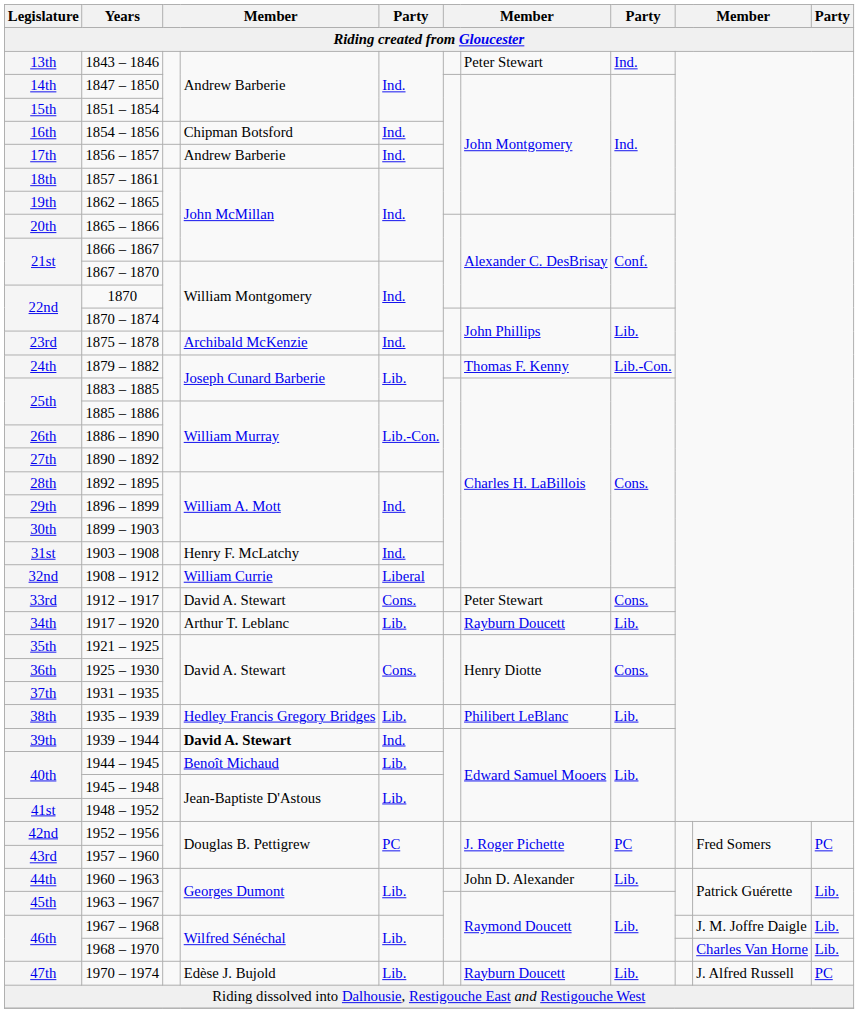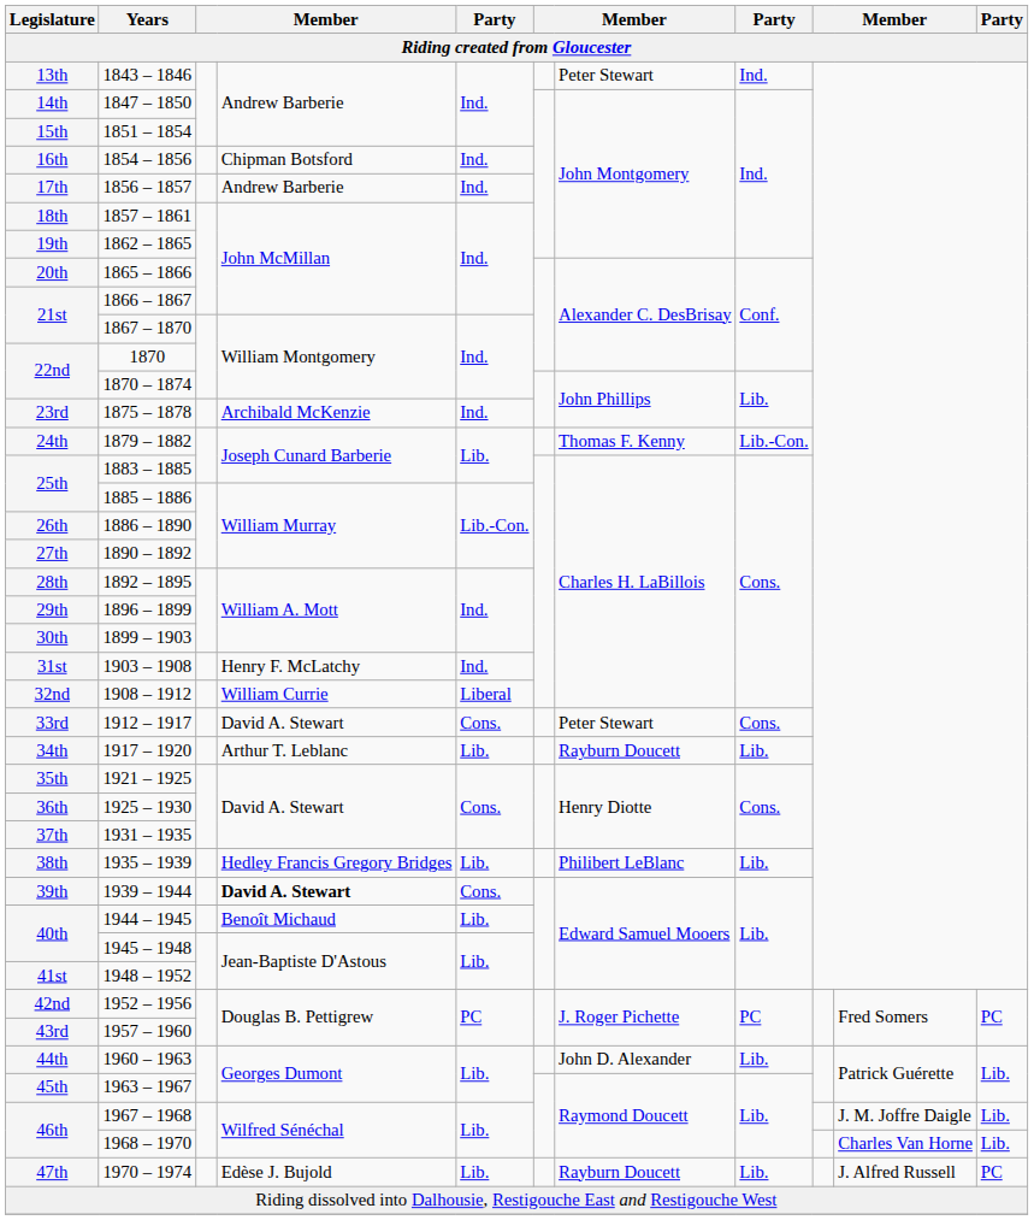 <table class="wikitable">
 <tr>
 <th>Legislature</th>
 <th style="width: 80px;">Years</th>
 <th colspan="2">Member</th>
 <th>Party</th>
 <th colspan="2">Member</th>
 <th>Party</th>
 <th colspan="2">Member</th>
 <th>Party</th>
 </tr>
 <tr>
 <td bgcolor="#F0F0F0" colspan="11" align="center"><strong><em>Riding created from<em> <a href='#'>Gloucester</a><strong></td>
 </tr>
 <tr>
 <td bgcolor="whitesmoke" align="center"><a href='#'>13th</a></td>
 <td>1843 – 1846</td>
 <td rowspan="3" >   </td>
 <td rowspan="3">Andrew Barberie</td>
 <td rowspan="3"><a href='#'>Ind.</a></td>
 <td>   </td>
 <td>Peter Stewart</td>
 <td><a href='#'>Ind.</a></td>
 </tr>
 <tr>
 <td bgcolor="whitesmoke" align="center"><a href='#'>14th</a></td>
 <td>1847 – 1850</td>
 <td rowspan="6" >   </td>
 <td rowspan="6"><a href='#'>John Montgomery</a></td>
 <td rowspan="6"><a href='#'>Ind.</a></td>
 </tr>
 <tr>
 <td bgcolor="whitesmoke" align="center"><a href='#'>15th</a></td>
 <td>1851 – 1854</td>
 </tr>
 <tr>
 <td bgcolor="whitesmoke" align="center"><a href='#'>16th</a></td>
 <td>1854 – 1856</td>
 <td>   </td>
 <td>Chipman Botsford</td>
 <td><a href='#'>Ind.</a></td>
 </tr>
 <tr>
 <td bgcolor="whitesmoke" align="center"><a href='#'>17th</a></td>
 <td>1856 – 1857</td>
 <td>   </td>
 <td>Andrew Barberie</td>
 <td><a href='#'>Ind.</a></td>
 </tr>
 <tr>
 <td bgcolor="whitesmoke" align="center"><a href='#'>18th</a></td>
 <td>1857 – 1861</td>
 <td rowspan="4" >   </td>
 <td rowspan="4"><a href='#'>John McMillan</a></td>
 <td rowspan="4"><a href='#'>Ind.</a></td>
 </tr>
 <tr>
 <td bgcolor="whitesmoke" align="center"><a href='#'>19th</a></td>
 <td>1862 – 1865</td>
 </tr>
 <tr>
 <td bgcolor="whitesmoke" align="center"><a href='#'>20th</a></td>
 <td>1865 – 1866</td>
 <td rowspan="4" >   </td>
 <td rowspan="4"><a href='#'>Alexander C. DesBrisay</a></td>
 <td rowspan="4"><a href='#'>Conf.</a></td>
 </tr>
 <tr>
 <td bgcolor="whitesmoke" align="center" rowspan="2"><a href='#'>21st</a></td>
 <td>1866 – 1867</td>
 </tr>
 <tr>
 <td>1867 – 1870</td>
 <td rowspan="3" >   </td>
 <td rowspan="3">William Montgomery</td>
 <td rowspan="3"><a href='#'>Ind.</a></td>
 </tr>
 <tr>
 <td bgcolor="whitesmoke" align="center" rowspan="2"><a href='#'>22nd</a></td>
 <td align="center">1870</td>
 </tr>
 <tr>
 <td>1870 – 1874</td>
 <td rowspan="2" >   </td>
 <td rowspan="2"><a href='#'>John Phillips</a></td>
 <td rowspan="2"><a href='#'>Lib.</a></td>
 </tr>
 <tr>
 <td bgcolor="whitesmoke" align="center"><a href='#'>23rd</a></td>
 <td>1875 – 1878</td>
 <td>   </td>
 <td><a href='#'>Archibald McKenzie</a></td>
 <td><a href='#'>Ind.</a></td>
 </tr>
 <tr>
 <td bgcolor="whitesmoke" align="center"><a href='#'>24th</a></td>
 <td>1879 – 1882</td>
 <td rowspan="2" >   </td>
 <td rowspan="2"><a href='#'>Joseph Cunard Barberie</a></td>
 <td rowspan="2"><a href='#'>Lib.</a></td>
 <td>   </td>
 <td><a href='#'>Thomas F. Kenny</a></td>
 <td><a href='#'>Lib.-Con.</a></td>
 </tr>
 <tr>
 <td bgcolor="whitesmoke" align="center" rowspan="2"><a href='#'>25th</a></td>
 <td>1883 – 1885</td>
 <td rowspan="9" >   </td>
 <td rowspan="9"><a href='#'>Charles H. LaBillois</a></td>
 <td rowspan="9"><a href='#'>Cons.</a></td>
 </tr>
 <tr>
 <td>1885 – 1886</td>
 <td rowspan="3" >   </td>
 <td rowspan="3"><a href='#'>William Murray</a></td>
 <td rowspan="3"><a href='#'>Lib.-Con.</a></td>
 </tr>
 <tr>
 <td bgcolor="whitesmoke" align="center"><a href='#'>26th</a></td>
 <td>1886 – 1890</td>
 </tr>
 <tr>
 <td bgcolor="whitesmoke" align="center"><a href='#'>27th</a></td>
 <td>1890 – 1892</td>
 </tr>
 <tr>
 <td bgcolor="whitesmoke" align="center"><a href='#'>28th</a></td>
 <td>1892 – 1895</td>
 <td rowspan="3" >   </td>
 <td rowspan="3"><a href='#'>William A. Mott</a></td>
 <td rowspan="3"><a href='#'>Ind.</a></td>
 </tr>
 <tr>
 <td bgcolor="whitesmoke" align="center"><a href='#'>29th</a></td>
 <td>1896 – 1899</td>
 </tr>
 <tr>
 <td bgcolor="whitesmoke" align="center"><a href='#'>30th</a></td>
 <td>1899 – 1903</td>
 </tr>
 <tr>
 <td bgcolor="whitesmoke" align="center"><a href='#'>31st</a></td>
 <td>1903 – 1908</td>
 <td>   </td>
 <td>Henry F. McLatchy</td>
 <td><a href='#'>Ind.</a></td>
 </tr>
 <tr>
 <td bgcolor="whitesmoke" align="center"><a href='#'>32nd</a></td>
 <td>1908 – 1912</td>
 <td>   </td>
 <td><a href='#'>William Currie</a></td>
 <td><a href='#'>Liberal</a></td>
 </tr>
 <tr>
 <td bgcolor="whitesmoke" align="center"><a href='#'>33rd</a></td>
 <td>1912 – 1917</td>
 <td>   </td>
 <td>David A. Stewart</td>
 <td><a href='#'>Cons.</a></td>
 <td>   </td>
 <td>Peter Stewart</td>
 <td><a href='#'>Cons.</a></td>
 </tr>
 <tr>
 <td bgcolor="whitesmoke" align="center"><a href='#'>34th</a></td>
 <td>1917 – 1920</td>
 <td>   </td>
 <td>Arthur T. Leblanc</td>
 <td><a href='#'>Lib.</a></td>
 <td>   </td>
 <td><a href='#'>Rayburn Doucett</a></td>
 <td><a href='#'>Lib.</a></td>
 </tr>
 <tr>
 <td bgcolor="whitesmoke" align="center"><a href='#'>35th</a></td>
 <td>1921 – 1925</td>
 <td rowspan="3" >   </td>
 <td rowspan="3">David A. Stewart</td>
 <td rowspan="3"><a href='#'>Cons.</a></td>
 <td rowspan="3" >   </td>
 <td rowspan="3">Henry Diotte</td>
 <td rowspan="3"><a href='#'>Cons.</a></td>
 </tr>
 <tr>
 <td bgcolor="whitesmoke" align="center"><a href='#'>36th</a></td>
 <td>1925 – 1930</td>
 </tr>
 <tr>
 <td bgcolor="whitesmoke" align="center"><a href='#'>37th</a></td>
 <td>1931 – 1935</td>
 </tr>
 <tr>
 <td bgcolor="whitesmoke" align="center"><a href='#'>38th</a></td>
 <td>1935 – 1939</td>
 <td>   </td>
 <td><a href='#'>Hedley Francis Gregory Bridges</a></td>
 <td><a href='#'>Lib.</a></td>
 <td>   </td>
 <td><a href='#'>Philibert LeBlanc</a></td>
 <td><a href='#'>Lib.</a></td>
 </tr>
 <tr>
 <td bgcolor="whitesmoke" align="center"><a href='#'>39th</a></td>
 <td>1939 – 1944</td>
 <td>   </td>
 <td><strong>David A. Stewart</strong></td>
-<td><a href='#'>Ind.</a></td>
+<td><a href='#'>Cons.</a></td>
 <td rowspan="4"  >   </td>
 <td rowspan="4"><a href='#'>Edward Samuel Mooers</a></td>
 <td rowspan="4"><a href='#'>Lib.</a></td>
 </tr>
 <tr>
 <td bgcolor="whitesmoke" align="center" rowspan="2"><a href='#'>40th</a></td>
 <td>1944 – 1945</td>
 <td>   </td>
 <td><a href='#'>Benoît Michaud</a></td>
 <td><a href='#'>Lib.</a></td>
 </tr>
 <tr>
 <td>1945 – 1948</td>
 <td rowspan="2" >   </td>
 <td rowspan="2">Jean-Baptiste D'Astous</td>
 <td rowspan="2"><a href='#'>Lib.</a></td>
 </tr>
 <tr>
 <td bgcolor="whitesmoke" align="center"><a href='#'>41st</a></td>
 <td>1948 – 1952</td>
 </tr>
 <tr>
 <td bgcolor="whitesmoke" align="center"><a href='#'>42nd</a></td>
 <td>1952 – 1956</td>
 <td rowspan="2" >   </td>
 <td rowspan="2">Douglas B. Pettigrew</td>
 <td rowspan="2"><a href='#'>PC</a></td>
 <td rowspan="2" >   </td>
 <td rowspan="2"><a href='#'>J. Roger Pichette</a></td>
 <td rowspan="2"><a href='#'>PC</a></td>
 <td rowspan="2" >   </td>
 <td rowspan="2">Fred Somers</td>
 <td rowspan="2"><a href='#'>PC</a></td>
 </tr>
 <tr>
 <td bgcolor="whitesmoke" align="center"><a href='#'>43rd</a></td>
 <td>1957 – 1960</td>
 </tr>
 <tr>
 <td bgcolor="whitesmoke" align="center"><a href='#'>44th</a></td>
 <td>1960 – 1963</td>
 <td rowspan="2" >   </td>
 <td rowspan="2"><a href='#'>Georges Dumont</a></td>
 <td rowspan="2"><a href='#'>Lib.</a></td>
 <td>   </td>
 <td>John D. Alexander</td>
 <td><a href='#'>Lib.</a></td>
 <td rowspan="2" >   </td>
 <td rowspan="2">Patrick Guérette</td>
 <td rowspan="2"><a href='#'>Lib.</a></td>
 </tr>
 <tr>
 <td bgcolor="whitesmoke" align="center"><a href='#'>45th</a></td>
 <td>1963 – 1967</td>
 <td rowspan="3" >   </td>
 <td rowspan="3"><a href='#'>Raymond Doucett</a></td>
 <td rowspan="3"><a href='#'>Lib.</a></td>
 </tr>
 <tr>
 <td bgcolor="whitesmoke" align="center" rowspan="2"><a href='#'>46th</a></td>
 <td>1967 – 1968</td>
 <td rowspan="2" >   </td>
 <td rowspan="2"><a href='#'>Wilfred Sénéchal</a></td>
 <td rowspan="2"><a href='#'>Lib.</a></td>
 <td>   </td>
 <td>J. M. Joffre Daigle</td>
 <td><a href='#'>Lib.</a></td>
 </tr>
 <tr>
 <td>1968 – 1970</td>
 <td>   </td>
 <td><a href='#'>Charles Van Horne</a></td>
 <td><a href='#'>Lib.</a></td>
 </tr>
 <tr>
 <td bgcolor="whitesmoke" align="center"><a href='#'>47th</a></td>
 <td>1970 – 1974</td>
 <td>   </td>
 <td>Edèse J. Bujold</td>
 <td><a href='#'>Lib.</a></td>
 <td>   </td>
 <td><a href='#'>Rayburn Doucett</a></td>
 <td><a href='#'>Lib.</a></td>
 <td>   </td>
 <td>J. Alfred Russell</td>
 <td><a href='#'>PC</a></td>
 </tr>
 <tr>
 <td bgcolor="#F0F0F0" colspan="11" align="center"></em></strong>Riding dissolved into</em> <a href='#'>Dalhousie</a>, <a href='#'>Restigouche East</a> <em>and</em> <a href='#'>Restigouche West</a></strong></td>
 </tr>
 <tr>
 </tr>
 </table>
